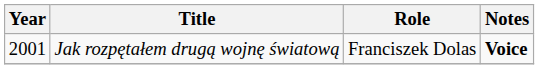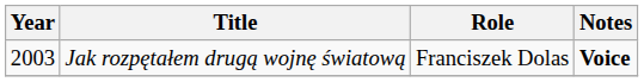 <table class="wikitable plainrowheaders sortable">
 <tr>
 <th scope="col">Year</th>
 <th scope="col">Title</th>
 <th scope="col">Role</th>
 <th scope="col" class="unsortable">Notes</th>
 </tr>
 <tr>
-<td>2001</td>
+<td>2003</td>
 <td><em>Jak rozpętałem drugą wojnę światową</em></td>
 <td>Franciszek Dolas</td>
 <td><strong>Voice</strong></td>
 </tr>
 <tr>
 </tr>
 </table>
